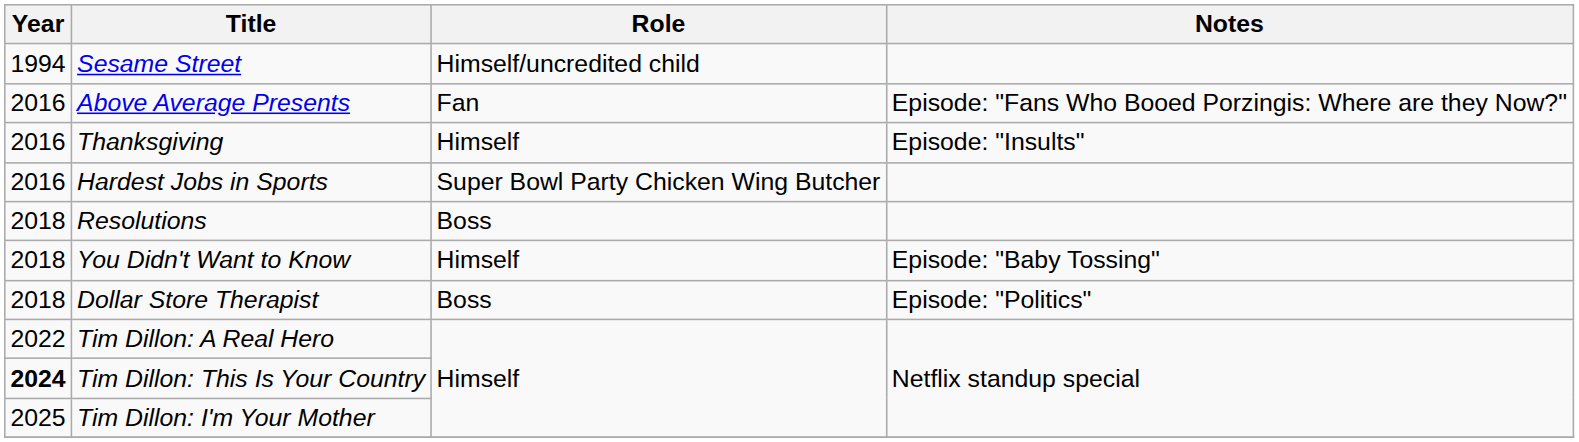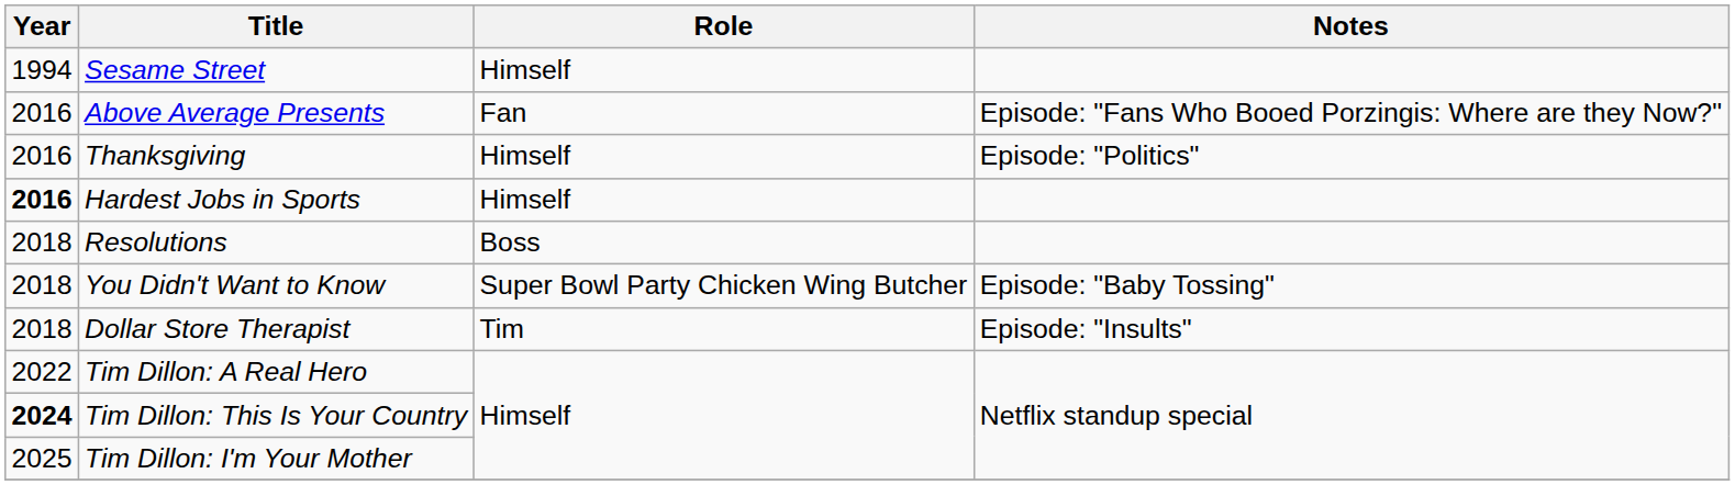 <table class="wikitable">
 <tr>
 <th>Year</th>
 <th>Title</th>
 <th>Role</th>
 <th>Notes</th>
 </tr>
 <tr>
 <td>1994</td>
 <td><em><a href='#'>Sesame Street</a></em></td>
-<td>Himself/uncredited child</td>
+<td>Himself</td>
 <td></td>
 </tr>
 <tr>
 <td>2016</td>
 <td><em><a href='#'>Above Average Presents</a></em></td>
 <td>Fan</td>
 <td>Episode: "Fans Who Booed Porzingis: Where are they Now?"</td>
 </tr>
 <tr>
 <td>2016</td>
 <td><em>Thanksgiving</em></td>
 <td>Himself</td>
-<td>Episode: "Insults"</td>
+<td>Episode: "Politics"</td>
 </tr>
 <tr>
-<td>2016</td>
+<td><strong>2016</strong></td>
 <td><em>Hardest Jobs in Sports</em></td>
-<td>Super Bowl Party Chicken Wing Butcher</td>
+<td>Himself</td>
 <td></td>
 </tr>
 <tr>
 <td>2018</td>
 <td><em>Resolutions</em></td>
 <td>Boss</td>
 <td></td>
 </tr>
 <tr>
 <td>2018</td>
 <td><em>You Didn't Want to Know</em></td>
-<td>Himself</td>
+<td>Super Bowl Party Chicken Wing Butcher</td>
 <td>Episode: "Baby Tossing"</td>
 </tr>
 <tr>
 <td>2018</td>
 <td><em>Dollar Store Therapist</em></td>
-<td>Boss</td>
-<td>Episode: "Politics"</td>
+<td>Tim</td>
+<td>Episode: "Insults"</td>
 </tr>
 <tr>
 <td>2022</td>
 <td><em>Tim Dillon: A Real Hero</em></td>
 <td rowspan="3">Himself</td>
 <td rowspan="3">Netflix standup special</td>
 </tr>
 <tr>
 <td><strong>2024</strong></td>
 <td><em>Tim Dillon: This Is Your Country</em></td>
 </tr>
 <tr>
 <td>2025</td>
 <td><em>Tim Dillon: I'm Your Mother</em></td>
 </tr>
 <tr>
 </tr>
 </table>
